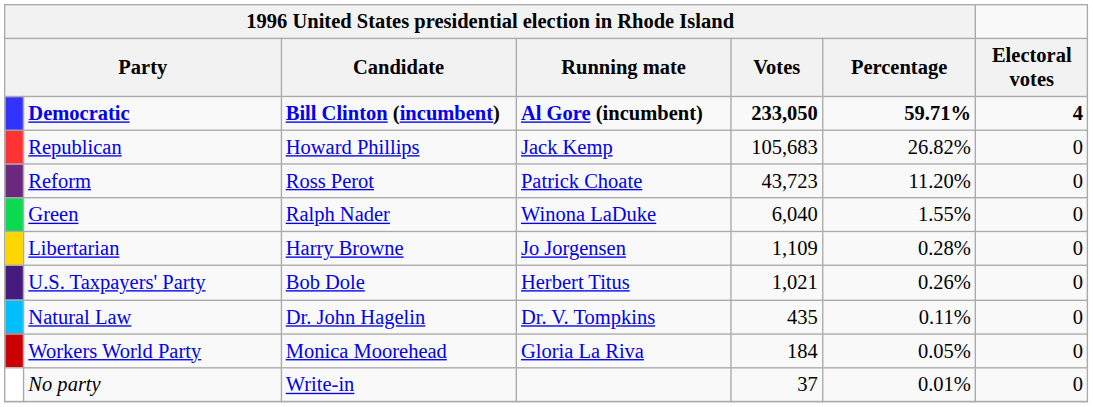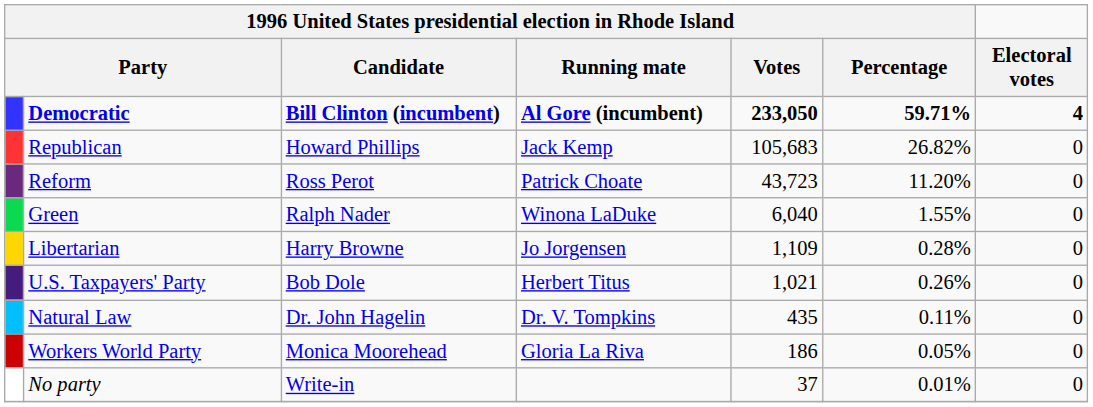 <table class="wikitable" style="font-size: 95%;">
 <tr>
 <th colspan="6">1996 United States presidential election in Rhode Island</th>
 </tr>
 <tr>
 <th colspan="2" style="width: 13em">Party</th>
 <th style="width: 11em">Candidate</th>
 <th style="width: 10em">Running mate</th>
 <th style="width: 4em">Votes</th>
 <th style="width: 7em">Percentage</th>
 <th style="width: 5em">Electoral votes</th>
 </tr>
 <tr>
 <th style="background-color:#3333FF; width: 3px"></th>
 <td style="width: 130px"><strong><a href='#'>Democratic</a></strong></td>
 <td><strong><a href='#'>Bill Clinton</a> (<a href='#'>incumbent</a>)</strong></td>
 <td><strong><a href='#'>Al Gore</a></strong> <strong>(incumbent)</strong></td>
 <td align="right"><strong>233,050</strong></td>
 <td align="right"><strong>59.71%</strong></td>
 <td align="right"><strong>4</strong></td>
 </tr>
 <tr>
 <th style="background-color:#FF3333; width: 3px"></th>
 <td style="width: 130px"><a href='#'>Republican</a></td>
 <td><a href='#'>Howard Phillips</a></td>
 <td><a href='#'>Jack Kemp</a></td>
 <td align="right">105,683</td>
 <td align="right">26.82%</td>
 <td align="right">0</td>
 </tr>
 <tr>
 <th style="background-color:#6A287E; width: 3px"></th>
 <td style="width: 130px"><a href='#'>Reform</a></td>
 <td><a href='#'>Ross Perot</a></td>
 <td><a href='#'>Patrick Choate</a></td>
 <td align="right">43,723</td>
 <td align="right">11.20%</td>
 <td align="right">0</td>
 </tr>
 <tr>
 <th style="background-color:#0BDA51; width: 3px"></th>
 <td style="width: 130px"><a href='#'>Green</a></td>
 <td><a href='#'>Ralph Nader</a></td>
 <td><a href='#'>Winona LaDuke</a></td>
 <td align="right">6,040</td>
 <td align="right">1.55%</td>
 <td align="right">0</td>
 </tr>
 <tr>
 <th style="background-color:#FFD700; width: 3px"></th>
 <td style="width: 130px"><a href='#'>Libertarian</a></td>
 <td><a href='#'>Harry Browne</a></td>
 <td><a href='#'>Jo Jorgensen</a></td>
 <td align="right">1,109</td>
 <td align="right">0.28%</td>
 <td align="right">0</td>
 </tr>
 <tr>
 <th style="background-color:#461B7E; width: 3px"></th>
 <td style="width: 130px"><a href='#'>U.S. Taxpayers' Party</a></td>
 <td><a href='#'>Bob Dole</a></td>
 <td><a href='#'>Herbert Titus</a></td>
 <td align="right">1,021</td>
 <td align="right">0.26%</td>
 <td align="right">0</td>
 </tr>
 <tr>
 <th style="background-color:#00BFFF; width: 3px"></th>
 <td style="width: 130px"><a href='#'>Natural Law</a></td>
 <td><a href='#'>Dr. John Hagelin</a></td>
 <td><a href='#'>Dr. V. Tompkins</a></td>
 <td align="right">435</td>
 <td align="right">0.11%</td>
 <td align="right">0</td>
 </tr>
 <tr>
 <th style="background-color:#CC0000; width: 3px"></th>
 <td style="width: 130px"><a href='#'>Workers World Party</a></td>
 <td><a href='#'>Monica Moorehead</a></td>
 <td><a href='#'>Gloria La Riva</a></td>
-<td align="right">184</td>
+<td align="right">186</td>
 <td align="right">0.05%</td>
 <td align="right">0</td>
 </tr>
 <tr>
 <th style="background-color:#FFFFFF; width: 3px"></th>
 <td style="width: 130px"><em>No party</em></td>
 <td><a href='#'>Write-in</a></td>
 <td></td>
 <td align="right">37</td>
 <td align="right">0.01%</td>
 <td align="right">0</td>
 </tr>
 <tr>
 </tr>
 </table>
